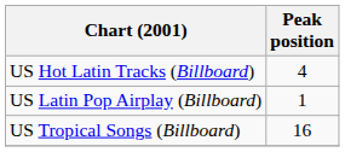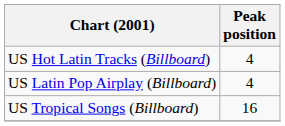 <table class="wikitable">
 <tr>
 <th>Chart (2001)</th>
 <th>Peak<br>position</th>
 </tr>
 <tr>
 <td>US <a href='#'>Hot Latin Tracks</a> (<em><a href='#'>Billboard</a></em>)</td>
 <td style="text-align:center;">4</td>
 </tr>
 <tr>
 <td>US <a href='#'>Latin Pop Airplay</a> (<em>Billboard</em>)</td>
-<td style="text-align:center;">1</td>
+<td style="text-align:center;">4</td>
 </tr>
 <tr>
 <td>US <a href='#'>Tropical Songs</a> (<em>Billboard</em>)</td>
 <td align="center">16</td>
 </tr>
 <tr>
 </tr>
 </table>
